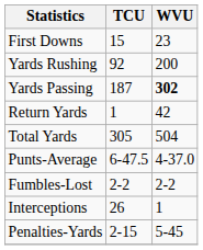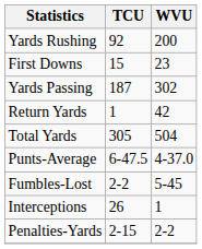 <table class="wikitable">
 <tr>
 <th>Statistics</th>
 <th>TCU</th>
 <th>WVU</th>
 </tr>
 <tr>
+<td>Yards Rushing</td>
+<td>92</td>
+<td>200</td>
+</tr>
+<tr>
 <td>First Downs</td>
 <td>15</td>
 <td>23</td>
 </tr>
 <tr>
-<td>Yards Rushing</td>
-<td>92</td>
-<td>200</td>
-</tr>
-<tr>
 <td>Yards Passing</td>
 <td>187</td>
-<td><strong>302</strong></td>
+<td>302</td>
 </tr>
 <tr>
 <td>Return Yards</td>
 <td>1</td>
 <td>42</td>
 </tr>
 <tr>
 <td>Total Yards</td>
 <td>305</td>
 <td>504</td>
 </tr>
 <tr>
 <td>Punts-Average</td>
 <td>6-47.5</td>
 <td>4-37.0</td>
 </tr>
 <tr>
 <td>Fumbles-Lost</td>
 <td>2-2</td>
-<td>2-2</td>
+<td>5-45</td>
 </tr>
 <tr>
 <td>Interceptions</td>
 <td>26</td>
 <td>1</td>
 </tr>
 <tr>
 <td>Penalties-Yards</td>
 <td>2-15</td>
-<td>5-45</td>
+<td>2-2</td>
 </tr>
 <tr>
 </tr>
 </table>
